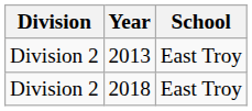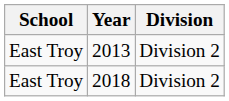 <table class="wikitable">
 <tr>
+<th>School</th>
+<th>Year</th>
 <th>Division</th>
-<th>Year</th>
-<th>School</th>
 </tr>
 <tr>
+<td>East Troy</td>
+<td>2013</td>
 <td>Division 2</td>
-<td>2013</td>
-<td>East Troy</td>
 </tr>
 <tr>
+<td>East Troy</td>
+<td>2018</td>
 <td>Division 2</td>
-<td>2018</td>
-<td>East Troy</td>
 </tr>
 </table>
